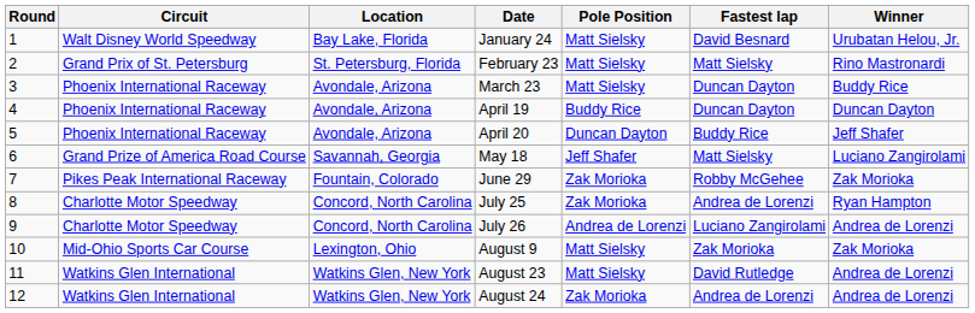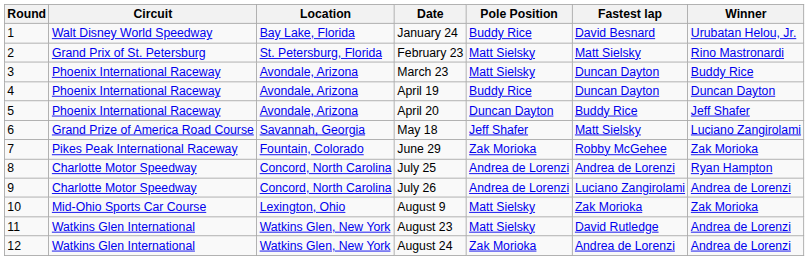 <table class="wikitable"  style="font-size:85%;">
 <tr>
 <th>Round</th>
 <th>Circuit</th>
 <th>Location</th>
 <th>Date</th>
 <th>Pole Position</th>
 <th>Fastest lap</th>
 <th>Winner</th>
 </tr>
 <tr>
 <td>1</td>
 <td><a href='#'>Walt Disney World Speedway</a></td>
 <td> <a href='#'>Bay Lake, Florida</a></td>
 <td>January 24</td>
-<td> <a href='#'>Matt Sielsky</a></td>
+<td> <a href='#'>Buddy Rice</a></td>
 <td> <a href='#'>David Besnard</a></td>
 <td> <a href='#'>Urubatan Helou, Jr.</a></td>
 </tr>
 <tr>
 <td>2</td>
 <td><a href='#'>Grand Prix of St. Petersburg</a></td>
 <td> <a href='#'>St. Petersburg, Florida</a></td>
 <td>February 23</td>
 <td> <a href='#'>Matt Sielsky</a></td>
 <td> <a href='#'>Matt Sielsky</a></td>
 <td> <a href='#'>Rino Mastronardi</a></td>
 </tr>
 <tr>
 <td>3</td>
 <td><a href='#'>Phoenix International Raceway</a></td>
 <td> <a href='#'>Avondale, Arizona</a></td>
 <td>March 23</td>
 <td> <a href='#'>Matt Sielsky</a></td>
 <td> <a href='#'>Duncan Dayton</a></td>
 <td> <a href='#'>Buddy Rice</a></td>
 </tr>
 <tr>
 <td>4</td>
 <td><a href='#'>Phoenix International Raceway</a></td>
 <td> <a href='#'>Avondale, Arizona</a></td>
 <td>April 19</td>
 <td> <a href='#'>Buddy Rice</a></td>
 <td> <a href='#'>Duncan Dayton</a></td>
 <td> <a href='#'>Duncan Dayton</a></td>
 </tr>
 <tr>
 <td>5</td>
 <td><a href='#'>Phoenix International Raceway</a></td>
 <td> <a href='#'>Avondale, Arizona</a></td>
 <td>April 20</td>
 <td> <a href='#'>Duncan Dayton</a></td>
 <td> <a href='#'>Buddy Rice</a></td>
 <td> <a href='#'>Jeff Shafer</a></td>
 </tr>
 <tr>
 <td>6</td>
 <td><a href='#'>Grand Prize of America Road Course</a></td>
 <td> <a href='#'>Savannah, Georgia</a></td>
 <td>May 18</td>
 <td> <a href='#'>Jeff Shafer</a></td>
 <td> <a href='#'>Matt Sielsky</a></td>
 <td> <a href='#'>Luciano Zangirolami</a></td>
 </tr>
 <tr>
 <td>7</td>
 <td><a href='#'>Pikes Peak International Raceway</a></td>
 <td> <a href='#'>Fountain, Colorado</a></td>
 <td>June 29</td>
 <td> <a href='#'>Zak Morioka</a></td>
 <td> <a href='#'>Robby McGehee</a></td>
 <td> <a href='#'>Zak Morioka</a></td>
 </tr>
 <tr>
 <td>8</td>
 <td><a href='#'>Charlotte Motor Speedway</a></td>
 <td> <a href='#'>Concord, North Carolina</a></td>
 <td>July 25</td>
-<td> <a href='#'>Zak Morioka</a></td>
+<td> <a href='#'>Andrea de Lorenzi</a></td>
 <td> <a href='#'>Andrea de Lorenzi</a></td>
 <td> <a href='#'>Ryan Hampton</a></td>
 </tr>
 <tr>
 <td>9</td>
 <td><a href='#'>Charlotte Motor Speedway</a></td>
 <td> <a href='#'>Concord, North Carolina</a></td>
 <td>July 26</td>
 <td> <a href='#'>Andrea de Lorenzi</a></td>
 <td> <a href='#'>Luciano Zangirolami</a></td>
 <td> <a href='#'>Andrea de Lorenzi</a></td>
 </tr>
 <tr>
 <td>10</td>
 <td><a href='#'>Mid-Ohio Sports Car Course</a></td>
 <td> <a href='#'>Lexington, Ohio</a></td>
 <td>August 9</td>
 <td> <a href='#'>Matt Sielsky</a></td>
 <td> <a href='#'>Zak Morioka</a></td>
 <td> <a href='#'>Zak Morioka</a></td>
 </tr>
 <tr>
 <td>11</td>
 <td><a href='#'>Watkins Glen International</a></td>
 <td> <a href='#'>Watkins Glen, New York</a></td>
 <td>August 23</td>
 <td> <a href='#'>Matt Sielsky</a></td>
 <td> <a href='#'>David Rutledge</a></td>
 <td> <a href='#'>Andrea de Lorenzi</a></td>
 </tr>
 <tr>
 <td>12</td>
 <td><a href='#'>Watkins Glen International</a></td>
 <td> <a href='#'>Watkins Glen, New York</a></td>
 <td>August 24</td>
 <td> <a href='#'>Zak Morioka</a></td>
 <td> <a href='#'>Andrea de Lorenzi</a></td>
 <td> <a href='#'>Andrea de Lorenzi</a></td>
 </tr>
 </table>
